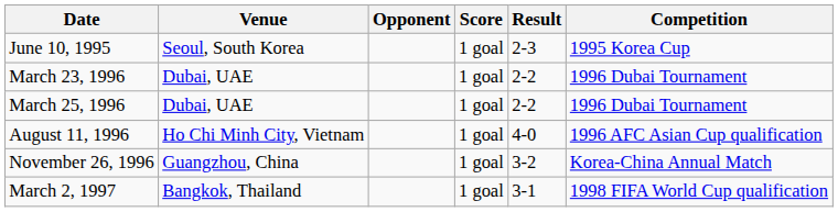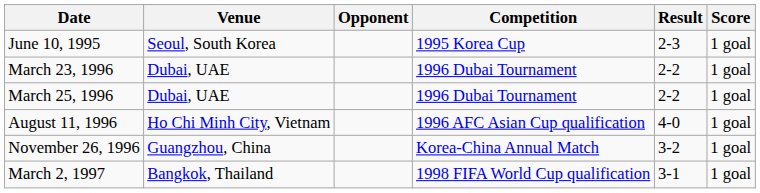 <table class="wikitable">
 <tr>
 <th>Date</th>
 <th>Venue</th>
 <th>Opponent</th>
+<th>Competition</th>
+<th>Result</th>
 <th>Score</th>
-<th>Result</th>
-<th>Competition</th>
 </tr>
 <tr>
 <td>June 10, 1995</td>
 <td><a href='#'>Seoul</a>, South Korea</td>
 <td></td>
+<td><a href='#'>1995 Korea Cup</a></td>
+<td>2-3</td>
 <td>1 goal</td>
-<td>2-3</td>
-<td><a href='#'>1995 Korea Cup</a></td>
 </tr>
 <tr>
 <td>March 23, 1996</td>
 <td><a href='#'>Dubai</a>, UAE</td>
 <td></td>
+<td><a href='#'>1996 Dubai Tournament</a></td>
+<td>2-2</td>
 <td>1 goal</td>
-<td>2-2</td>
-<td><a href='#'>1996 Dubai Tournament</a></td>
 </tr>
 <tr>
 <td>March 25, 1996</td>
 <td><a href='#'>Dubai</a>, UAE</td>
 <td></td>
+<td><a href='#'>1996 Dubai Tournament</a></td>
+<td>2-2</td>
 <td>1 goal</td>
-<td>2-2</td>
-<td><a href='#'>1996 Dubai Tournament</a></td>
 </tr>
 <tr>
 <td>August 11, 1996</td>
 <td><a href='#'>Ho Chi Minh City</a>, Vietnam</td>
 <td></td>
+<td><a href='#'>1996 AFC Asian Cup qualification</a></td>
+<td>4-0</td>
 <td>1 goal</td>
-<td>4-0</td>
-<td><a href='#'>1996 AFC Asian Cup qualification</a></td>
 </tr>
 <tr>
 <td>November 26, 1996</td>
 <td><a href='#'>Guangzhou</a>, China</td>
 <td></td>
+<td><a href='#'>Korea-China Annual Match</a></td>
+<td>3-2</td>
 <td>1 goal</td>
-<td>3-2</td>
-<td><a href='#'>Korea-China Annual Match</a></td>
 </tr>
 <tr>
 <td>March 2, 1997</td>
 <td><a href='#'>Bangkok</a>, Thailand</td>
 <td></td>
+<td><a href='#'>1998 FIFA World Cup qualification</a></td>
+<td>3-1</td>
 <td>1 goal</td>
-<td>3-1</td>
-<td><a href='#'>1998 FIFA World Cup qualification</a></td>
 </tr>
 </table>
